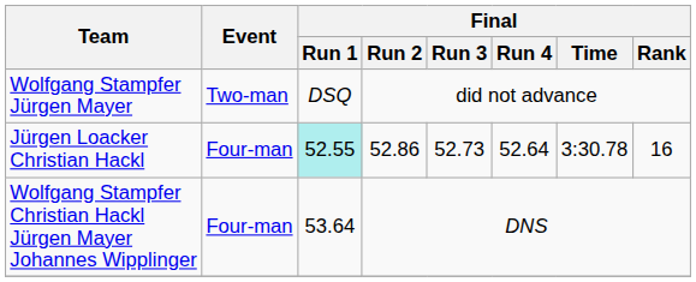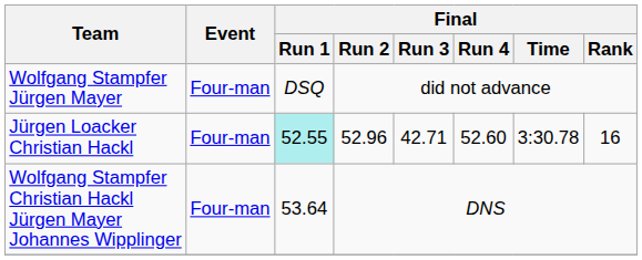 <table class="wikitable">
 <tr>
 <th rowspan="2">Team</th>
 <th rowspan="2">Event</th>
 <th colspan="6">Final</th>
 </tr>
 <tr>
 <th>Run 1</th>
 <th>Run 2</th>
 <th>Run 3</th>
 <th>Run 4</th>
 <th>Time</th>
 <th>Rank</th>
 </tr>
 <tr>
 <td><a href='#'>Wolfgang Stampfer</a><br><a href='#'>Jürgen Mayer</a></td>
-<td><a href='#'>Two-man</a></td>
+<td><a href='#'>Four-man</a></td>
 <td align="center"><em>DSQ</em></td>
 <td align="center" colspan="5">did not advance</td>
 </tr>
 <tr>
 <td><a href='#'>Jürgen Loacker</a><br><a href='#'>Christian Hackl</a></td>
 <td><a href='#'>Four-man</a></td>
 <td align="center" style="background: paleturquoise;">52.55</td>
-<td align="center">52.86</td>
-<td align="center">52.73</td>
-<td align="center">52.64</td>
+<td align="center">52.96</td>
+<td align="center">42.71</td>
+<td align="center">52.60</td>
 <td align="center">3:30.78</td>
 <td align="center">16</td>
 </tr>
 <tr>
 <td><a href='#'>Wolfgang Stampfer</a><br><a href='#'>Christian Hackl</a><br><a href='#'>Jürgen Mayer</a><br><a href='#'>Johannes Wipplinger</a></td>
 <td><a href='#'>Four-man</a></td>
 <td align="center">53.64</td>
 <td align="center" colspan="5"><em>DNS</em></td>
 </tr>
 <tr>
 </tr>
 </table>
